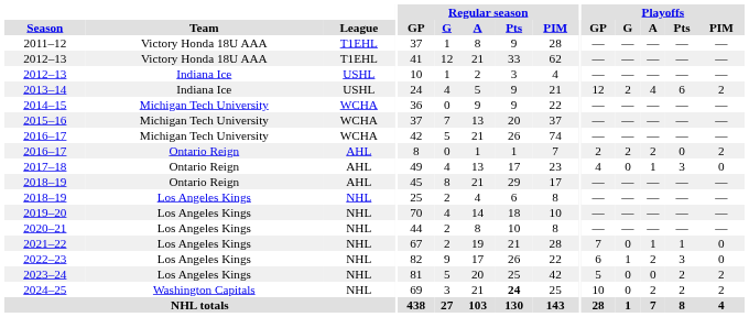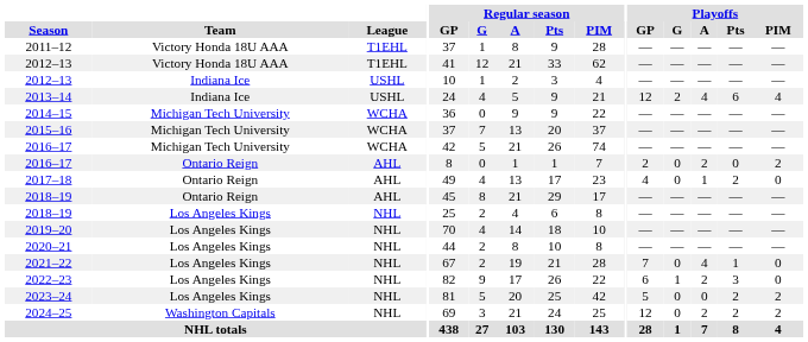 <table border="0" cellpadding="1" cellspacing="0" style="text-align:center; width:60em">
 <tr bgcolor="#e0e0e0">
 <th colspan="3" bgcolor="#ffffff"></th>
 <th rowspan="99" bgcolor="#ffffff"></th>
 <th colspan="5"><a href='#'>Regular season</a></th>
 <th rowspan="99" bgcolor="#ffffff"></th>
 <th colspan="5"><a href='#'>Playoffs</a></th>
 </tr>
 <tr bgcolor="#e0e0e0">
 <th><a href='#'>Season</a></th>
 <th>Team</th>
 <th>League</th>
 <th>GP</th>
 <th><a href='#'>G</a></th>
 <th><a href='#'>A</a></th>
 <th><a href='#'>Pts</a></th>
 <th><a href='#'>PIM</a></th>
 <th>GP</th>
 <th>G</th>
 <th>A</th>
 <th>Pts</th>
 <th>PIM</th>
 </tr>
 <tr>
 <td>2011–12</td>
 <td>Victory Honda 18U AAA</td>
 <td><a href='#'>T1EHL</a></td>
 <td>37</td>
 <td>1</td>
 <td>8</td>
 <td>9</td>
 <td>28</td>
 <td>—</td>
 <td>—</td>
 <td>—</td>
 <td>—</td>
 <td>—</td>
 </tr>
 <tr bgcolor="#f0f0f0">
 <td>2012–13</td>
 <td>Victory Honda 18U AAA</td>
 <td>T1EHL</td>
 <td>41</td>
 <td>12</td>
 <td>21</td>
 <td>33</td>
 <td>62</td>
 <td>—</td>
 <td>—</td>
 <td>—</td>
 <td>—</td>
 <td>—</td>
 </tr>
 <tr>
 <td><a href='#'>2012–13</a></td>
 <td><a href='#'>Indiana Ice</a></td>
 <td><a href='#'>USHL</a></td>
 <td>10</td>
 <td>1</td>
 <td>2</td>
 <td>3</td>
 <td>4</td>
 <td>—</td>
 <td>—</td>
 <td>—</td>
 <td>—</td>
 <td>—</td>
 </tr>
 <tr bgcolor="#f0f0f0">
 <td><a href='#'>2013–14</a></td>
 <td>Indiana Ice</td>
 <td>USHL</td>
 <td>24</td>
 <td>4</td>
 <td>5</td>
 <td>9</td>
 <td>21</td>
 <td>12</td>
 <td>2</td>
 <td>4</td>
 <td>6</td>
-<td>2</td>
+<td>4</td>
 </tr>
 <tr>
 <td><a href='#'>2014–15</a></td>
 <td><a href='#'>Michigan Tech University</a></td>
 <td><a href='#'>WCHA</a></td>
 <td>36</td>
 <td>0</td>
 <td>9</td>
 <td>9</td>
 <td>22</td>
 <td>—</td>
 <td>—</td>
 <td>—</td>
 <td>—</td>
 <td>—</td>
 </tr>
 <tr bgcolor="#f0f0f0">
 <td><a href='#'>2015–16</a></td>
 <td>Michigan Tech University</td>
 <td>WCHA</td>
 <td>37</td>
 <td>7</td>
 <td>13</td>
 <td>20</td>
 <td>37</td>
 <td>—</td>
 <td>—</td>
 <td>—</td>
 <td>—</td>
 <td>—</td>
 </tr>
 <tr>
 <td><a href='#'>2016–17</a></td>
 <td>Michigan Tech University</td>
 <td>WCHA</td>
 <td>42</td>
 <td>5</td>
 <td>21</td>
 <td>26</td>
 <td>74</td>
 <td>—</td>
 <td>—</td>
 <td>—</td>
 <td>—</td>
 <td>—</td>
 </tr>
 <tr bgcolor="#f0f0f0">
 <td><a href='#'>2016–17</a></td>
 <td><a href='#'>Ontario Reign</a></td>
 <td><a href='#'>AHL</a></td>
 <td>8</td>
 <td>0</td>
 <td>1</td>
 <td>1</td>
 <td>7</td>
 <td>2</td>
-<td>2</td>
+<td>0</td>
 <td>2</td>
 <td>0</td>
 <td>2</td>
 </tr>
 <tr>
 <td><a href='#'>2017–18</a></td>
 <td>Ontario Reign</td>
 <td>AHL</td>
 <td>49</td>
 <td>4</td>
 <td>13</td>
 <td>17</td>
 <td>23</td>
 <td>4</td>
 <td>0</td>
 <td>1</td>
-<td>3</td>
+<td>2</td>
 <td>0</td>
 </tr>
 <tr bgcolor="#f0f0f0">
 <td><a href='#'>2018–19</a></td>
 <td>Ontario Reign</td>
 <td>AHL</td>
 <td>45</td>
 <td>8</td>
 <td>21</td>
 <td>29</td>
 <td>17</td>
 <td>—</td>
 <td>—</td>
 <td>—</td>
 <td>—</td>
 <td>—</td>
 </tr>
 <tr>
 <td><a href='#'>2018–19</a></td>
 <td><a href='#'>Los Angeles Kings</a></td>
 <td><a href='#'>NHL</a></td>
 <td>25</td>
 <td>2</td>
 <td>4</td>
 <td>6</td>
 <td>8</td>
 <td>—</td>
 <td>—</td>
 <td>—</td>
 <td>—</td>
 <td>—</td>
 </tr>
 <tr bgcolor="#f0f0f0">
 <td><a href='#'>2019–20</a></td>
 <td>Los Angeles Kings</td>
 <td>NHL</td>
 <td>70</td>
 <td>4</td>
 <td>14</td>
 <td>18</td>
 <td>10</td>
 <td>—</td>
 <td>—</td>
 <td>—</td>
 <td>—</td>
 <td>—</td>
 </tr>
 <tr>
 <td><a href='#'>2020–21</a></td>
 <td>Los Angeles Kings</td>
 <td>NHL</td>
 <td>44</td>
 <td>2</td>
 <td>8</td>
 <td>10</td>
 <td>8</td>
 <td>—</td>
 <td>—</td>
 <td>—</td>
 <td>—</td>
 <td>—</td>
 </tr>
 <tr bgcolor="#f0f0f0">
 <td><a href='#'>2021–22</a></td>
 <td>Los Angeles Kings</td>
 <td>NHL</td>
 <td>67</td>
 <td>2</td>
 <td>19</td>
 <td>21</td>
 <td>28</td>
 <td>7</td>
 <td>0</td>
-<td>1</td>
+<td>4</td>
 <td>1</td>
 <td>0</td>
 </tr>
 <tr>
 <td><a href='#'>2022–23</a></td>
 <td>Los Angeles Kings</td>
 <td>NHL</td>
 <td>82</td>
 <td>9</td>
 <td>17</td>
 <td>26</td>
 <td>22</td>
 <td>6</td>
 <td>1</td>
 <td>2</td>
 <td>3</td>
 <td>0</td>
 </tr>
 <tr bgcolor="#f0f0f0">
 <td><a href='#'>2023–24</a></td>
 <td>Los Angeles Kings</td>
 <td>NHL</td>
 <td>81</td>
 <td>5</td>
 <td>20</td>
 <td>25</td>
 <td>42</td>
 <td>5</td>
 <td>0</td>
 <td>0</td>
 <td>2</td>
 <td>2</td>
 </tr>
 <tr>
 <td><a href='#'>2024–25</a></td>
 <td><a href='#'>Washington Capitals</a></td>
 <td>NHL</td>
 <td>69</td>
 <td>3</td>
 <td>21</td>
-<td><strong>24</strong></td>
+<td>24</td>
 <td>25</td>
-<td>10</td>
+<td>12</td>
 <td>0</td>
 <td>2</td>
 <td>2</td>
 <td>2</td>
 </tr>
 <tr bgcolor="#e0e0e0">
 <th colspan="3">NHL totals</th>
 <th>438</th>
 <th>27</th>
 <th>103</th>
 <th>130</th>
 <th>143</th>
 <th>28</th>
 <th>1</th>
 <th>7</th>
 <th>8</th>
 <th>4</th>
 </tr>
 </table>
